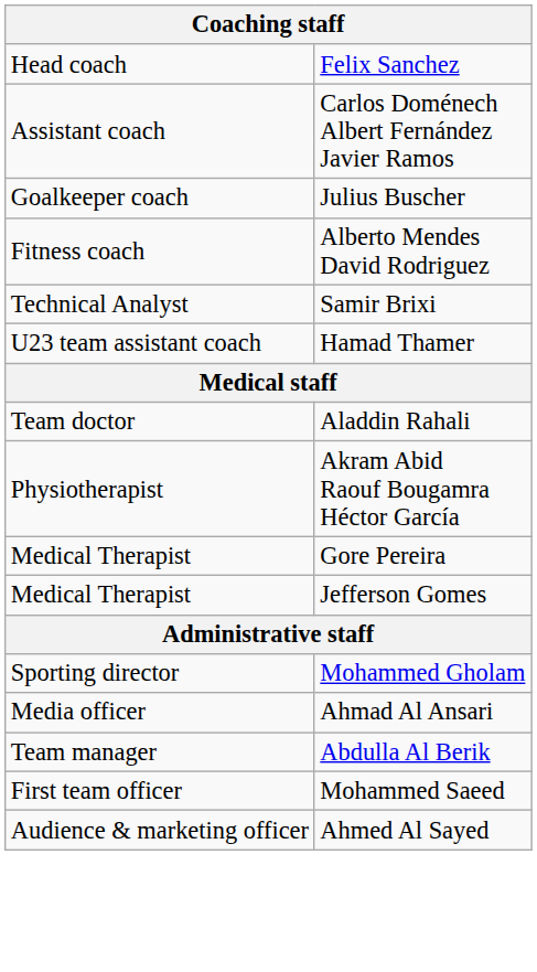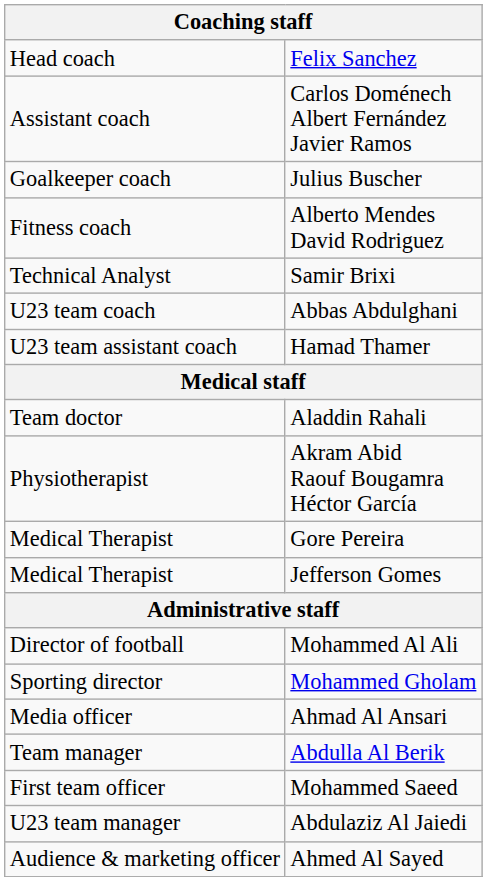 <table class="wikitable">
 <tr>
 <th colspan="2">Coaching staff</th>
 </tr>
 <tr>
 <td align="left">Head coach</td>
 <td> <a href='#'>Felix Sanchez</a></td>
 </tr>
 <tr>
 <td align="left">Assistant coach</td>
 <td> Carlos Doménech <br>  Albert Fernández <br>  Javier Ramos</td>
 </tr>
 <tr>
 <td align="left">Goalkeeper coach</td>
 <td> Julius Buscher</td>
 </tr>
 <tr>
 <td align="left">Fitness coach</td>
 <td> Alberto Mendes <br>  David Rodriguez</td>
 </tr>
 <tr>
 <td align="left">Technical Analyst</td>
 <td> Samir Brixi</td>
+</tr>
+<tr>
+<td align="left">U23 team coach</td>
+<td> Abbas Abdulghani</td>
 </tr>
 <tr>
 <td>U23 team assistant coach</td>
 <td> Hamad Thamer</td>
 </tr>
 <tr>
 <th colspan="2">Medical staff</th>
 </tr>
 <tr>
 <td align="left">Team doctor</td>
 <td align="left"> Aladdin Rahali</td>
 </tr>
 <tr>
 <td align="left">Physiotherapist</td>
 <td align="left"> Akram Abid <br>  Raouf Bougamra <br>  Héctor García</td>
 </tr>
 <tr>
 <td>Medical Therapist</td>
 <td> Gore Pereira</td>
 </tr>
 <tr>
 <td align="left">Medical Therapist</td>
 <td> Jefferson Gomes</td>
 </tr>
 <tr>
 <th colspan="2">Administrative staff</th>
 </tr>
 <tr>
+<td>Director of football</td>
+<td> Mohammed Al Ali</td>
+</tr>
+<tr>
 <td align="left">Sporting director</td>
 <td align="left"> <a href='#'>Mohammed Gholam</a></td>
 </tr>
 <tr>
 <td align="left">Media officer</td>
 <td align="left"> Ahmad Al Ansari</td>
 </tr>
 <tr>
 <td align="left">Team manager</td>
 <td align="left"> <a href='#'>Abdulla Al Berik</a></td>
 </tr>
 <tr>
 <td align="left">First team officer</td>
 <td align="left"> Mohammed Saeed</td>
 </tr>
 <tr>
+<td align="left">U23 team manager</td>
+<td align="left"> Abdulaziz Al Jaiedi</td>
+</tr>
+<tr>
 <td align="left">Audience & marketing officer</td>
 <td align="left"> Ahmed Al Sayed</td>
 </tr>
 <tr>
 </tr>
 </table>
